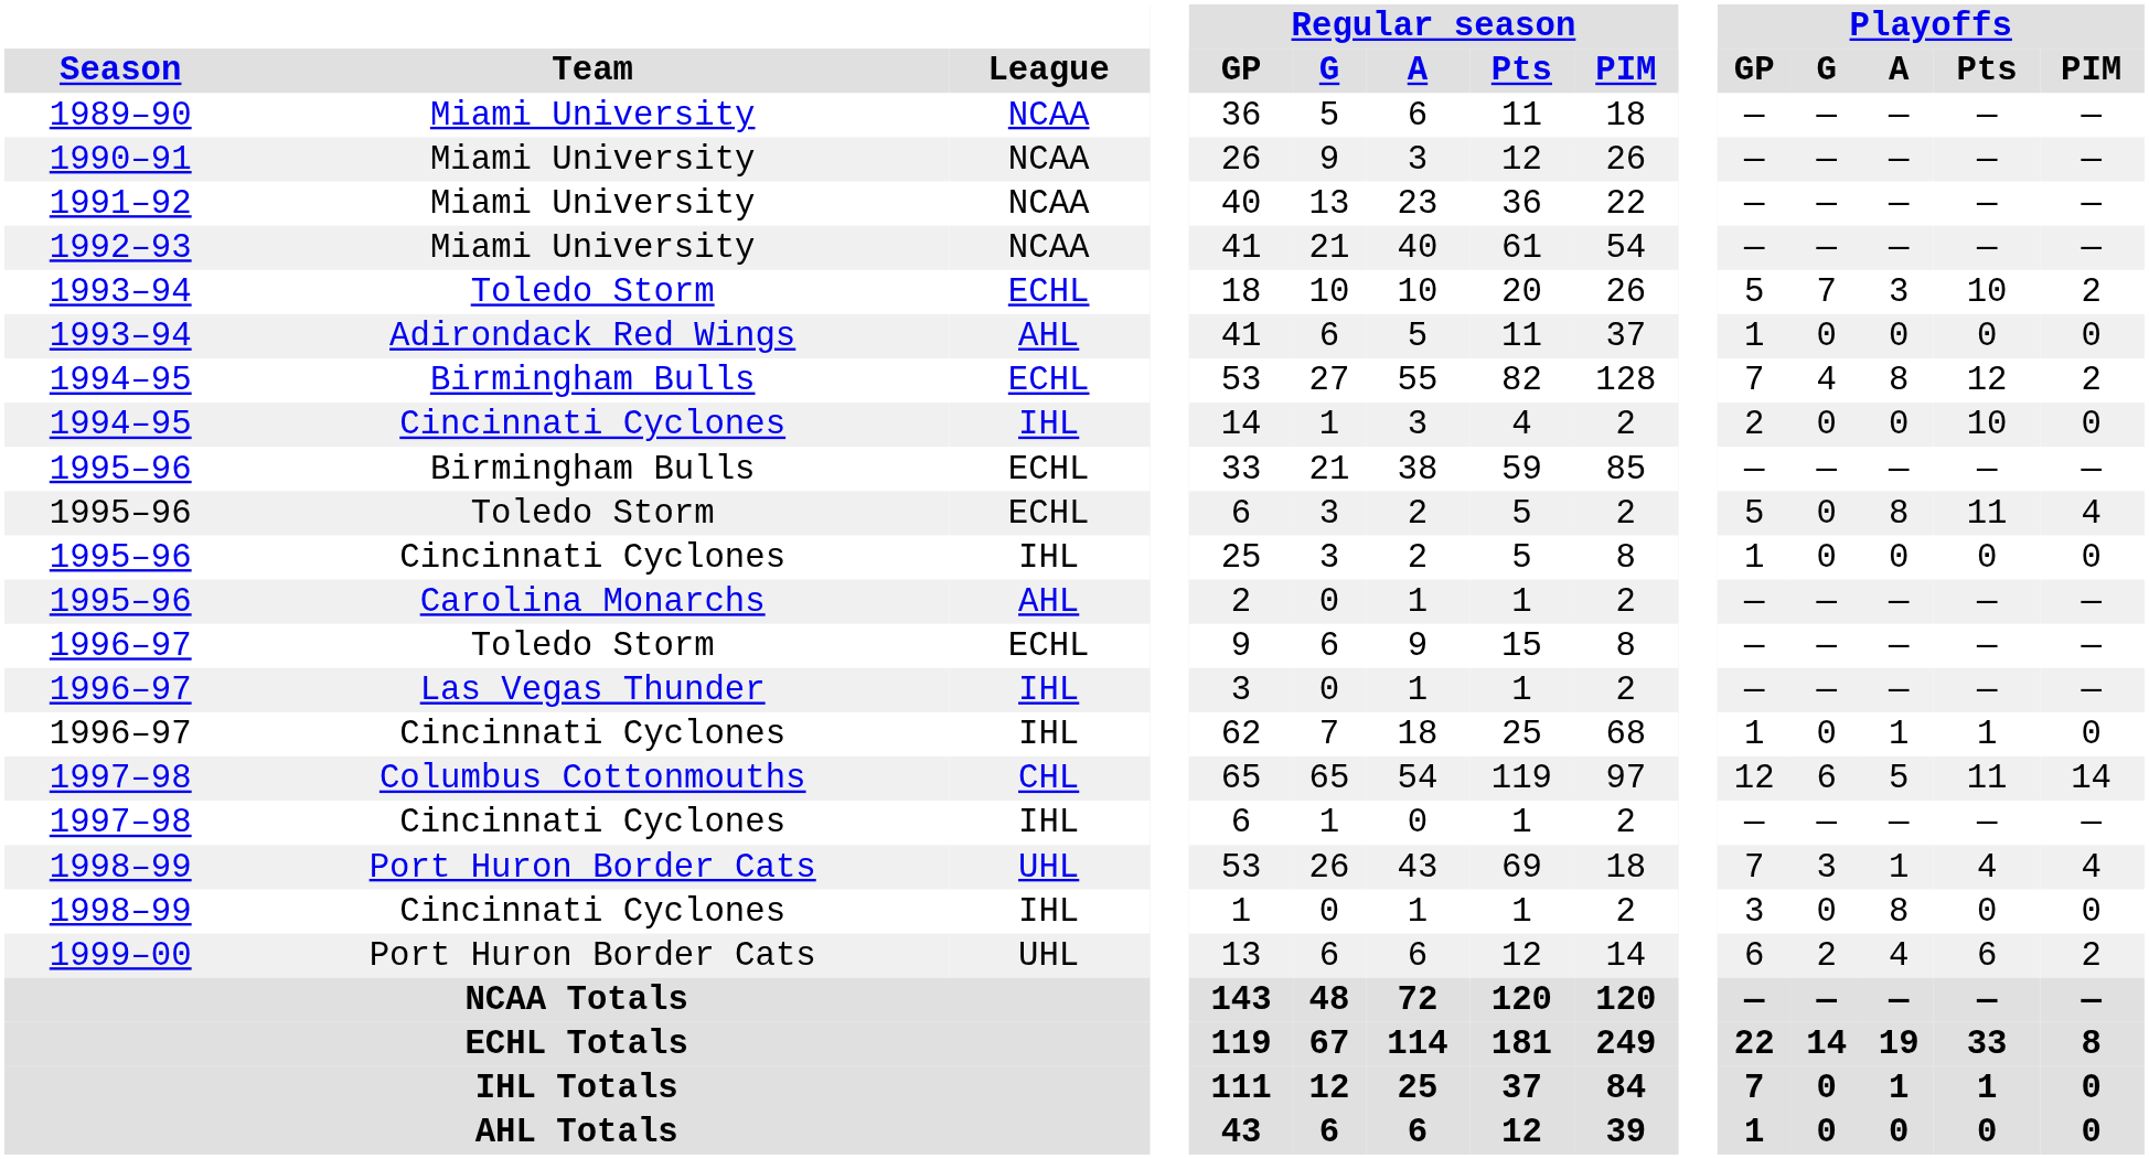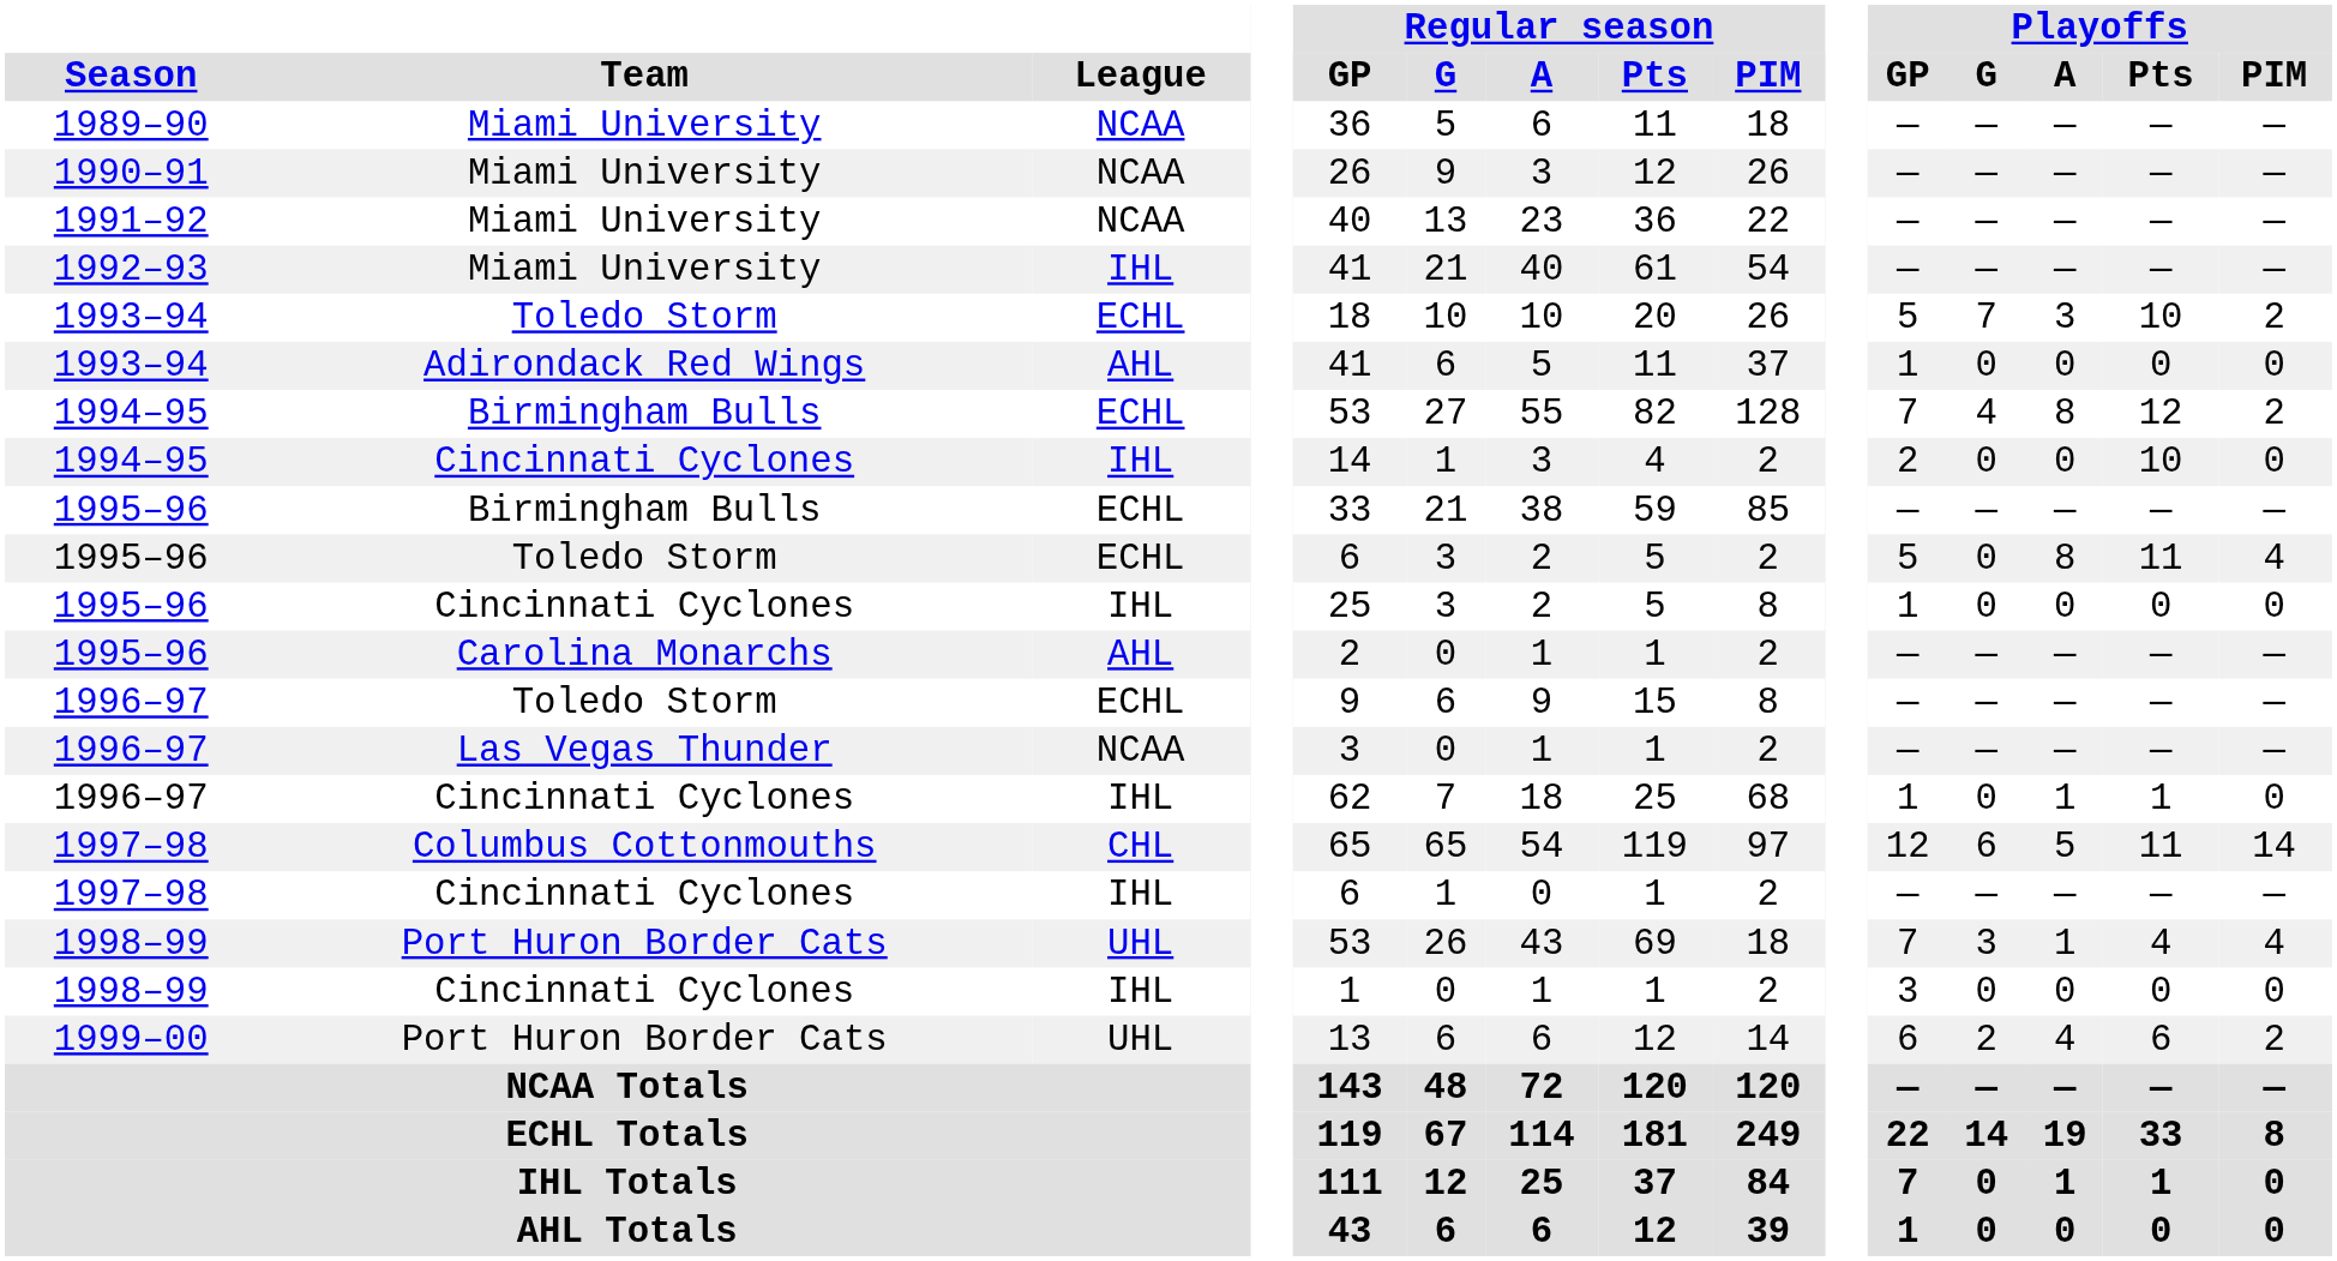 <table border="0" cellpadding="1" cellspacing="0"  style="width:65%; text-align:center;">
 <tr style="background:#e0e0e0;">
 <th colspan="3" style="background:#fff;"> </th>
 <th rowspan="99" style="background:#fff;"> </th>
 <th colspan="5"><a href='#'>Regular season</a></th>
 <th rowspan="99" style="background:#fff;"> </th>
 <th colspan="5"><a href='#'>Playoffs</a></th>
 </tr>
 <tr style="background:#e0e0e0;">
 <th><a href='#'>Season</a></th>
 <th>Team</th>
 <th>League</th>
 <th>GP</th>
 <th><a href='#'>G</a></th>
 <th><a href='#'>A</a></th>
 <th><a href='#'>Pts</a></th>
 <th><a href='#'>PIM</a></th>
 <th>GP</th>
 <th>G</th>
 <th>A</th>
 <th>Pts</th>
 <th>PIM</th>
 </tr>
 <tr>
 <td><a href='#'>1989–90</a></td>
 <td><a href='#'>Miami University</a></td>
 <td><a href='#'>NCAA</a></td>
 <td>36</td>
 <td>5</td>
 <td>6</td>
 <td>11</td>
 <td>18</td>
 <td>—</td>
 <td>—</td>
 <td>—</td>
 <td>—</td>
 <td>—</td>
 </tr>
 <tr style="background:#f0f0f0;">
 <td><a href='#'>1990–91</a></td>
 <td>Miami University</td>
 <td>NCAA</td>
 <td>26</td>
 <td>9</td>
 <td>3</td>
 <td>12</td>
 <td>26</td>
 <td>—</td>
 <td>—</td>
 <td>—</td>
 <td>—</td>
 <td>—</td>
 </tr>
 <tr>
 <td><a href='#'>1991–92</a></td>
 <td>Miami University</td>
 <td>NCAA</td>
 <td>40</td>
 <td>13</td>
 <td>23</td>
 <td>36</td>
 <td>22</td>
 <td>—</td>
 <td>—</td>
 <td>—</td>
 <td>—</td>
 <td>—</td>
 </tr>
 <tr style="background:#f0f0f0;">
 <td><a href='#'>1992–93</a></td>
 <td>Miami University</td>
-<td>NCAA</td>
+<td><a href='#'>IHL</a></td>
 <td>41</td>
 <td>21</td>
 <td>40</td>
 <td>61</td>
 <td>54</td>
 <td>—</td>
 <td>—</td>
 <td>—</td>
 <td>—</td>
 <td>—</td>
 </tr>
 <tr>
 <td><a href='#'>1993–94</a></td>
 <td><a href='#'>Toledo Storm</a></td>
 <td><a href='#'>ECHL</a></td>
 <td>18</td>
 <td>10</td>
 <td>10</td>
 <td>20</td>
 <td>26</td>
 <td>5</td>
 <td>7</td>
 <td>3</td>
 <td>10</td>
 <td>2</td>
 </tr>
 <tr style="background:#f0f0f0;">
 <td><a href='#'>1993–94</a></td>
 <td><a href='#'>Adirondack Red Wings</a></td>
 <td><a href='#'>AHL</a></td>
 <td>41</td>
 <td>6</td>
 <td>5</td>
 <td>11</td>
 <td>37</td>
 <td>1</td>
 <td>0</td>
 <td>0</td>
 <td>0</td>
 <td>0</td>
 </tr>
 <tr>
 <td><a href='#'>1994–95</a></td>
 <td><a href='#'>Birmingham Bulls</a></td>
 <td><a href='#'>ECHL</a></td>
 <td>53</td>
 <td>27</td>
 <td>55</td>
 <td>82</td>
 <td>128</td>
 <td>7</td>
 <td>4</td>
 <td>8</td>
 <td>12</td>
 <td>2</td>
 </tr>
 <tr style="background:#f0f0f0;">
 <td><a href='#'>1994–95</a></td>
 <td><a href='#'>Cincinnati Cyclones</a></td>
 <td><a href='#'>IHL</a></td>
 <td>14</td>
 <td>1</td>
 <td>3</td>
 <td>4</td>
 <td>2</td>
 <td>2</td>
 <td>0</td>
 <td>0</td>
 <td>10</td>
 <td>0</td>
 </tr>
 <tr>
 <td><a href='#'>1995–96</a></td>
 <td>Birmingham Bulls</td>
 <td>ECHL</td>
 <td>33</td>
 <td>21</td>
 <td>38</td>
 <td>59</td>
 <td>85</td>
 <td>—</td>
 <td>—</td>
 <td>—</td>
 <td>—</td>
 <td>—</td>
 </tr>
 <tr style="background:#f0f0f0;">
 <td>1995–96</td>
 <td>Toledo Storm</td>
 <td>ECHL</td>
 <td>6</td>
 <td>3</td>
 <td>2</td>
 <td>5</td>
 <td>2</td>
 <td>5</td>
 <td>0</td>
 <td>8</td>
 <td>11</td>
 <td>4</td>
 </tr>
 <tr>
 <td><a href='#'>1995–96</a></td>
 <td>Cincinnati Cyclones</td>
 <td>IHL</td>
 <td>25</td>
 <td>3</td>
 <td>2</td>
 <td>5</td>
 <td>8</td>
 <td>1</td>
 <td>0</td>
 <td>0</td>
 <td>0</td>
 <td>0</td>
 </tr>
 <tr style="background:#f0f0f0;">
 <td><a href='#'>1995–96</a></td>
 <td><a href='#'>Carolina Monarchs</a></td>
 <td><a href='#'>AHL</a></td>
 <td>2</td>
 <td>0</td>
 <td>1</td>
 <td>1</td>
 <td>2</td>
 <td>—</td>
 <td>—</td>
 <td>—</td>
 <td>—</td>
 <td>—</td>
 </tr>
 <tr>
 <td><a href='#'>1996–97</a></td>
 <td>Toledo Storm</td>
 <td>ECHL</td>
 <td>9</td>
 <td>6</td>
 <td>9</td>
 <td>15</td>
 <td>8</td>
 <td>—</td>
 <td>—</td>
 <td>—</td>
 <td>—</td>
 <td>—</td>
 </tr>
 <tr style="background:#f0f0f0;">
 <td><a href='#'>1996–97</a></td>
 <td><a href='#'>Las Vegas Thunder</a></td>
-<td><a href='#'>IHL</a></td>
+<td>NCAA</td>
 <td>3</td>
 <td>0</td>
 <td>1</td>
 <td>1</td>
 <td>2</td>
 <td>—</td>
 <td>—</td>
 <td>—</td>
 <td>—</td>
 <td>—</td>
 </tr>
 <tr>
 <td>1996–97</td>
 <td>Cincinnati Cyclones</td>
 <td>IHL</td>
 <td>62</td>
 <td>7</td>
 <td>18</td>
 <td>25</td>
 <td>68</td>
 <td>1</td>
 <td>0</td>
 <td>1</td>
 <td>1</td>
 <td>0</td>
 </tr>
 <tr style="background:#f0f0f0;">
 <td><a href='#'>1997–98</a></td>
 <td><a href='#'>Columbus Cottonmouths</a></td>
 <td><a href='#'>CHL</a></td>
 <td>65</td>
 <td>65</td>
 <td>54</td>
 <td>119</td>
 <td>97</td>
 <td>12</td>
 <td>6</td>
 <td>5</td>
 <td>11</td>
 <td>14</td>
 </tr>
 <tr>
 <td><a href='#'>1997–98</a></td>
 <td>Cincinnati Cyclones</td>
 <td>IHL</td>
 <td>6</td>
 <td>1</td>
 <td>0</td>
 <td>1</td>
 <td>2</td>
 <td>—</td>
 <td>—</td>
 <td>—</td>
 <td>—</td>
 <td>—</td>
 </tr>
 <tr style="background:#f0f0f0;">
 <td><a href='#'>1998–99</a></td>
 <td><a href='#'>Port Huron Border Cats</a></td>
 <td><a href='#'>UHL</a></td>
 <td>53</td>
 <td>26</td>
 <td>43</td>
 <td>69</td>
 <td>18</td>
 <td>7</td>
 <td>3</td>
 <td>1</td>
 <td>4</td>
 <td>4</td>
 </tr>
 <tr>
 <td><a href='#'>1998–99</a></td>
 <td>Cincinnati Cyclones</td>
 <td>IHL</td>
 <td>1</td>
 <td>0</td>
 <td>1</td>
 <td>1</td>
 <td>2</td>
 <td>3</td>
 <td>0</td>
-<td>8</td>
+<td>0</td>
 <td>0</td>
 <td>0</td>
 </tr>
 <tr style="background:#f0f0f0;">
 <td><a href='#'>1999–00</a></td>
 <td>Port Huron Border Cats</td>
 <td>UHL</td>
 <td>13</td>
 <td>6</td>
 <td>6</td>
 <td>12</td>
 <td>14</td>
 <td>6</td>
 <td>2</td>
 <td>4</td>
 <td>6</td>
 <td>2</td>
 </tr>
 <tr style="background:#e0e0e0;">
 <th colspan="3" style="text-align:center">NCAA Totals</th>
 <th>143</th>
 <th>48</th>
 <th>72</th>
 <th>120</th>
 <th>120</th>
 <th>—</th>
 <th>—</th>
 <th>—</th>
 <th>—</th>
 <th>—</th>
 </tr>
 <tr style="background:#e0e0e0;">
 <th colspan="3" style="text-align:center">ECHL Totals</th>
 <th>119</th>
 <th>67</th>
 <th>114</th>
 <th>181</th>
 <th>249</th>
 <th>22</th>
 <th>14</th>
 <th>19</th>
 <th>33</th>
 <th>8</th>
 </tr>
 <tr style="background:#e0e0e0;">
 <th colspan="3" style="text-align:center">IHL Totals</th>
 <th>111</th>
 <th>12</th>
 <th>25</th>
 <th>37</th>
 <th>84</th>
 <th>7</th>
 <th>0</th>
 <th>1</th>
 <th>1</th>
 <th>0</th>
 </tr>
 <tr style="background:#e0e0e0;">
 <th colspan="3" style="text-align:center">AHL Totals</th>
 <th>43</th>
 <th>6</th>
 <th>6</th>
 <th>12</th>
 <th>39</th>
 <th>1</th>
 <th>0</th>
 <th>0</th>
 <th>0</th>
 <th>0</th>
 </tr>
 </table>
